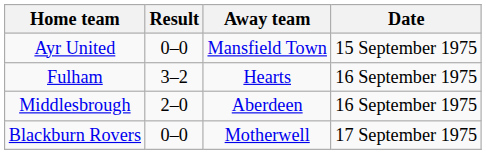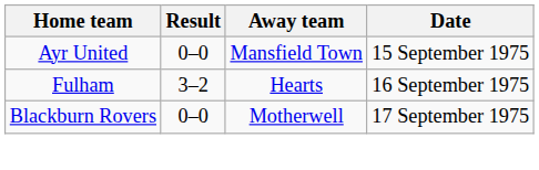 <table class="wikitable" style="text-align: center">
 <tr>
 <th>Home team</th>
 <th>Result</th>
 <th>Away team</th>
 <th>Date</th>
 </tr>
 <tr>
 <td><a href='#'>Ayr United</a></td>
 <td>0–0</td>
 <td><a href='#'>Mansfield Town</a></td>
 <td>15 September 1975</td>
 </tr>
 <tr>
 <td><a href='#'>Fulham</a></td>
 <td>3–2</td>
 <td><a href='#'>Hearts</a></td>
 <td>16 September 1975</td>
 </tr>
 <tr>
-<td><a href='#'>Middlesbrough</a></td>
-<td>2–0</td>
-<td><a href='#'>Aberdeen</a></td>
-<td>16 September 1975</td>
-</tr>
-<tr>
 <td><a href='#'>Blackburn Rovers</a></td>
 <td>0–0</td>
 <td><a href='#'>Motherwell</a></td>
 <td>17 September 1975</td>
 </tr>
 </table>
